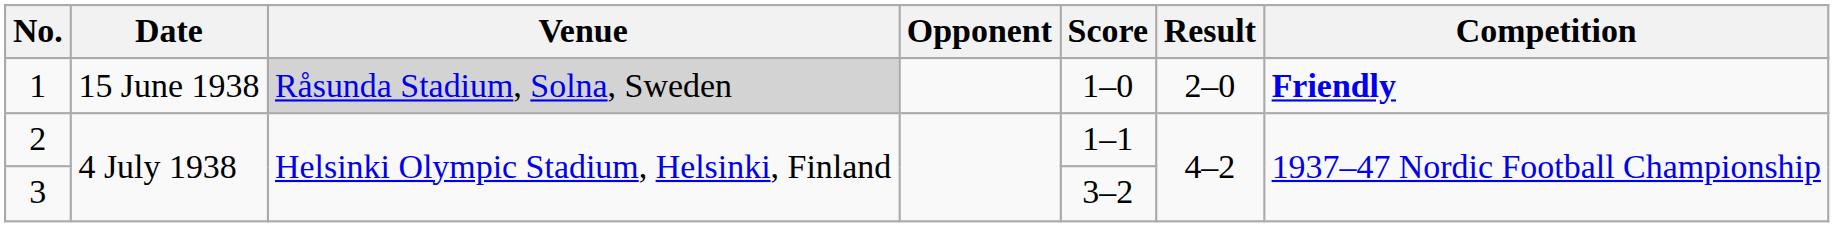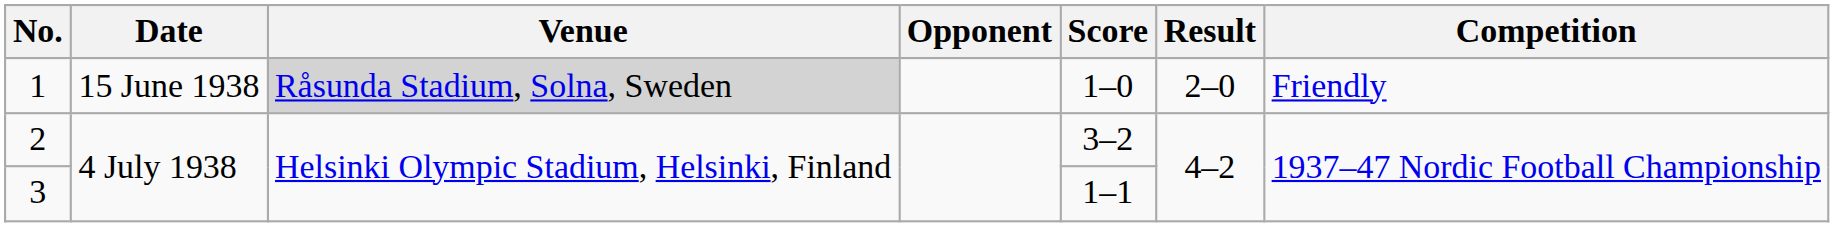 <table class="wikitable sortable">
 <tr>
 <th scope="col">No.</th>
 <th scope="col">Date</th>
 <th scope="col">Venue</th>
 <th scope="col">Opponent</th>
 <th scope="col">Score</th>
 <th scope="col">Result</th>
 <th scope="col">Competition</th>
 </tr>
 <tr>
 <td align="center">1</td>
 <td>15 June 1938</td>
 <td style="background: lightgrey;"><a href='#'>Råsunda Stadium</a>, <a href='#'>Solna</a>, Sweden</td>
 <td></td>
 <td align="center">1–0</td>
 <td align="center">2–0</td>
-<td><strong><a href='#'>Friendly</a></strong></td>
+<td><a href='#'>Friendly</a></td>
 </tr>
 <tr>
 <td align="center">2</td>
 <td rowspan="2">4 July 1938</td>
 <td rowspan="2"><a href='#'>Helsinki Olympic Stadium</a>, <a href='#'>Helsinki</a>, Finland</td>
 <td rowspan="2"></td>
-<td align="center">1–1</td>
+<td align="center">3–2</td>
 <td rowspan="2" align="center">4–2</td>
 <td rowspan="2"><a href='#'>1937–47 Nordic Football Championship</a></td>
 </tr>
 <tr>
 <td align="center">3</td>
-<td align="center">3–2</td>
+<td align="center">1–1</td>
 </tr>
 </table>
